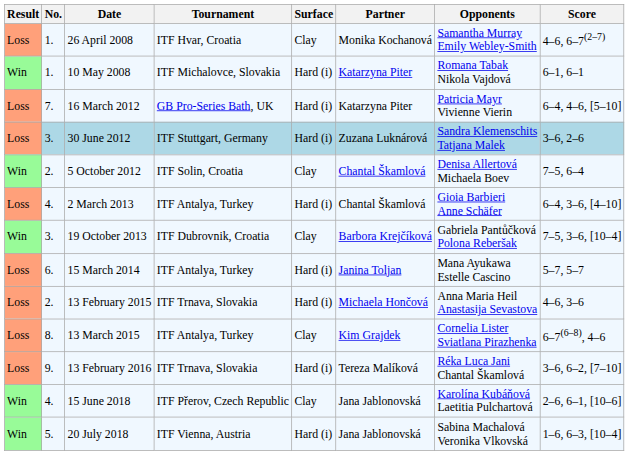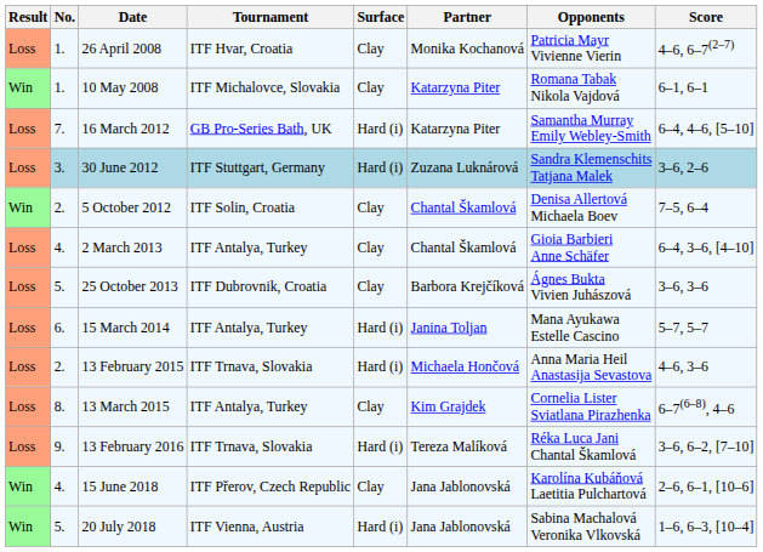 <table class="sortable wikitable" style=font-size:97%>
 <tr>
 <th>Result</th>
 <th>No.</th>
 <th>Date</th>
 <th>Tournament</th>
 <th>Surface</th>
 <th>Partner</th>
 <th>Opponents</th>
 <th class="unsortable">Score</th>
 </tr>
 <tr style="background:#f0f8ff;">
 <td style="background:#ffa07a;">Loss</td>
 <td>1.</td>
 <td>26 April 2008</td>
 <td>ITF Hvar, Croatia</td>
 <td>Clay</td>
 <td> Monika Kochanová</td>
-<td> <a href='#'>Samantha Murray</a> <br>  <a href='#'>Emily Webley-Smith</a></td>
+<td> <a href='#'>Patricia Mayr</a> <br>  Vivienne Vierin</td>
 <td>4–6, 6–7<sup>(2–7)</sup></td>
 </tr>
 <tr style="background:#f0f8ff;">
 <td style="background:#98fb98;">Win</td>
 <td>1.</td>
 <td>10 May 2008</td>
 <td>ITF Michalovce, Slovakia</td>
-<td>Hard (i)</td>
+<td>Clay</td>
 <td> <a href='#'>Katarzyna Piter</a></td>
 <td> <a href='#'>Romana Tabak</a> <br>  Nikola Vajdová</td>
 <td>6–1, 6–1</td>
 </tr>
 <tr style="background:#f0f8ff;">
 <td style="background:#ffa07a;">Loss</td>
 <td>7.</td>
 <td>16 March 2012</td>
 <td><a href='#'>GB Pro-Series Bath</a>, UK</td>
 <td>Hard (i)</td>
 <td> Katarzyna Piter</td>
-<td> <a href='#'>Patricia Mayr</a> <br>  Vivienne Vierin</td>
+<td> <a href='#'>Samantha Murray</a> <br>  <a href='#'>Emily Webley-Smith</a></td>
 <td>6–4, 4–6, [5–10]</td>
 </tr>
 <tr style="background:lightblue;">
 <td style="background:#ffa07a;">Loss</td>
 <td>3.</td>
 <td>30 June 2012</td>
 <td>ITF Stuttgart, Germany</td>
 <td>Hard (i)</td>
 <td> Zuzana Luknárová</td>
 <td> <a href='#'>Sandra Klemenschits</a> <br>  <a href='#'>Tatjana Malek</a></td>
 <td>3–6, 2–6</td>
 </tr>
 <tr style="background:#f0f8ff;">
 <td style="background:#98fb98;">Win</td>
 <td>2.</td>
 <td>5 October 2012</td>
 <td>ITF Solin, Croatia</td>
 <td>Clay</td>
 <td> <a href='#'>Chantal Škamlová</a></td>
 <td> <a href='#'>Denisa Allertová</a> <br>  Michaela Boev</td>
 <td>7–5, 6–4</td>
 </tr>
 <tr style="background:#f0f8ff;">
 <td style="background:#ffa07a;">Loss</td>
 <td>4.</td>
 <td>2 March 2013</td>
 <td>ITF Antalya, Turkey</td>
-<td>Hard (i)</td>
+<td>Clay</td>
 <td> Chantal Škamlová</td>
 <td> <a href='#'>Gioia Barbieri</a> <br>  <a href='#'>Anne Schäfer</a></td>
 <td>6–4, 3–6, [4–10]</td>
 </tr>
 <tr style="background:#f0f8ff;">
-<td style="background:#98fb98;">Win</td>
-<td>3.</td>
-<td>19 October 2013</td>
+<td style="background:#ffa07a;">Loss</td>
+<td>5.</td>
+<td>25 October 2013</td>
 <td>ITF Dubrovnik, Croatia</td>
 <td>Clay</td>
-<td> <a href='#'>Barbora Krejčíková</a></td>
-<td> Gabriela Pantůčková <br>  <a href='#'>Polona Reberšak</a></td>
-<td>7–5, 3–6, [10–4]</td>
+<td> Barbora Krejčíková</td>
+<td> <a href='#'>Ágnes Bukta</a> <br>  Vivien Juhászová</td>
+<td>3–6, 3–6</td>
 </tr>
 <tr style="background:#f0f8ff;">
 <td style="background:#ffa07a;">Loss</td>
 <td>6.</td>
 <td>15 March 2014</td>
 <td>ITF Antalya, Turkey</td>
 <td>Hard (i)</td>
 <td> <a href='#'>Janina Toljan</a></td>
 <td> Mana Ayukawa <br>  Estelle Cascino</td>
 <td>5–7, 5–7</td>
 </tr>
 <tr style="background:#f0f8ff;">
 <td style="background:#ffa07a;">Loss</td>
 <td>2.</td>
 <td>13 February 2015</td>
 <td>ITF Trnava, Slovakia</td>
 <td>Hard (i)</td>
 <td> <a href='#'>Michaela Hončová</a></td>
 <td> Anna Maria Heil <br>  <a href='#'>Anastasija Sevastova</a></td>
 <td>4–6, 3–6</td>
 </tr>
 <tr style="background:#f0f8ff;">
 <td style="background:#ffa07a;">Loss</td>
 <td>8.</td>
 <td>13 March 2015</td>
 <td>ITF Antalya, Turkey</td>
 <td>Clay</td>
 <td> <a href='#'>Kim Grajdek</a></td>
 <td> <a href='#'>Cornelia Lister</a> <br>  <a href='#'>Sviatlana Pirazhenka</a></td>
 <td>6–7<sup>(6–8)</sup>, 4–6</td>
 </tr>
 <tr style="background:#f0f8ff;">
 <td style="background:#ffa07a;">Loss</td>
 <td>9.</td>
 <td>13 February 2016</td>
 <td>ITF Trnava, Slovakia</td>
 <td>Hard (i)</td>
 <td> Tereza Malíková</td>
 <td> <a href='#'>Réka Luca Jani</a> <br>  Chantal Škamlová</td>
 <td>3–6, 6–2, [7–10]</td>
 </tr>
 <tr style="background:#f0f8ff;">
 <td style="background:#98fb98;">Win</td>
 <td>4.</td>
 <td>15 June 2018</td>
 <td>ITF Přerov, Czech Republic</td>
 <td>Clay</td>
 <td> Jana Jablonovská</td>
 <td> <a href='#'>Karolína Kubáňová</a> <br>  Laetitia Pulchartová</td>
 <td>2–6, 6–1, [10–6]</td>
 </tr>
 <tr style="background:#f0f8ff;">
 <td style="background:#98fb98;">Win</td>
 <td>5.</td>
 <td>20 July 2018</td>
 <td>ITF Vienna, Austria</td>
 <td>Hard (i)</td>
 <td> Jana Jablonovská</td>
 <td> Sabina Machalová <br>  Veronika Vlkovská</td>
 <td>1–6, 6–3, [10–4]</td>
 </tr>
 </table>
